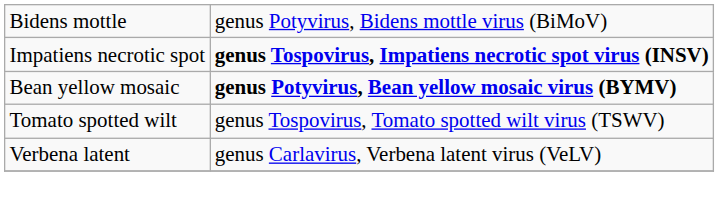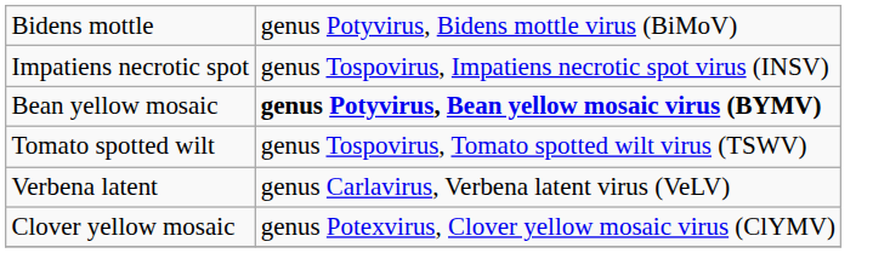 <table class="wikitable" style="clear">
 <tr>
 <td>Bidens mottle</td>
 <td>genus <a href='#'>Potyvirus</a>, <a href='#'>Bidens mottle virus</a> (BiMoV)</td>
 </tr>
 <tr>
 <td>Impatiens necrotic spot</td>
-<td><strong>genus <a href='#'>Tospovirus</a>, <a href='#'>Impatiens necrotic spot virus</a> (INSV)</strong></td>
+<td>genus <a href='#'>Tospovirus</a>, <a href='#'>Impatiens necrotic spot virus</a> (INSV)</td>
 </tr>
 <tr>
 <td>Bean yellow mosaic</td>
 <td><strong>genus <a href='#'>Potyvirus</a>, <a href='#'>Bean yellow mosaic virus</a> (BYMV)</strong></td>
 </tr>
 <tr>
 <td>Tomato spotted wilt</td>
 <td>genus <a href='#'>Tospovirus</a>, <a href='#'>Tomato spotted wilt virus</a> (TSWV)</td>
 </tr>
 <tr>
 <td>Verbena latent</td>
 <td>genus <a href='#'>Carlavirus</a>, Verbena latent virus (VeLV)</td>
 </tr>
 <tr>
+<td>Clover yellow mosaic</td>
+<td>genus <a href='#'>Potexvirus</a>, <a href='#'>Clover yellow mosaic virus</a> (ClYMV)</td>
+</tr>
+<tr>
 </tr>
 </table>
